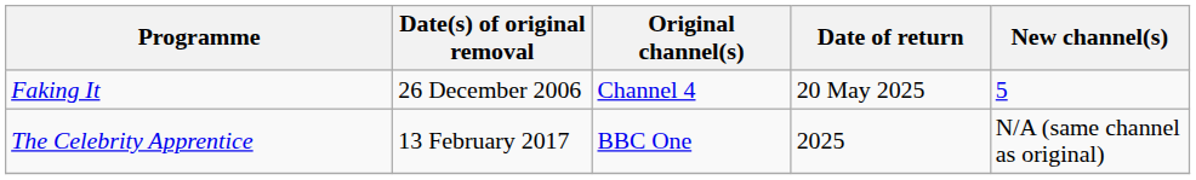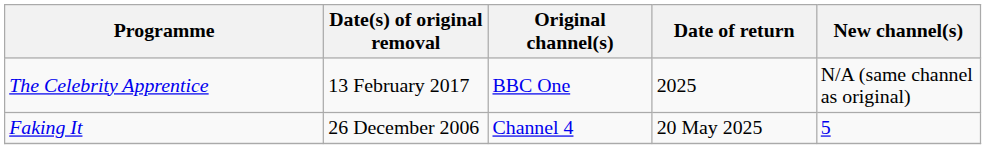 <table class="wikitable">
 <tr>
 <th width=250>Programme</th>
 <th width=125>Date(s) of original removal</th>
 <th width=125>Original channel(s)</th>
 <th width=125>Date of return</th>
 <th width=125>New channel(s)</th>
 </tr>
 <tr>
+<td><em><a href='#'>The Celebrity Apprentice</a></em></td>
+<td>13 February 2017</td>
+<td><a href='#'>BBC One</a></td>
+<td>2025</td>
+<td>N/A (same channel as original)</td>
+</tr>
+<tr>
 <td><em><a href='#'>Faking It</a></em></td>
 <td>26 December 2006</td>
 <td><a href='#'>Channel 4</a></td>
 <td>20 May 2025</td>
 <td><a href='#'>5</a></td>
 </tr>
 <tr>
-<td><em><a href='#'>The Celebrity Apprentice</a></em></td>
-<td>13 February 2017</td>
-<td><a href='#'>BBC One</a></td>
-<td>2025</td>
-<td>N/A (same channel as original)</td>
-</tr>
-<tr>
 </tr>
 </table>
